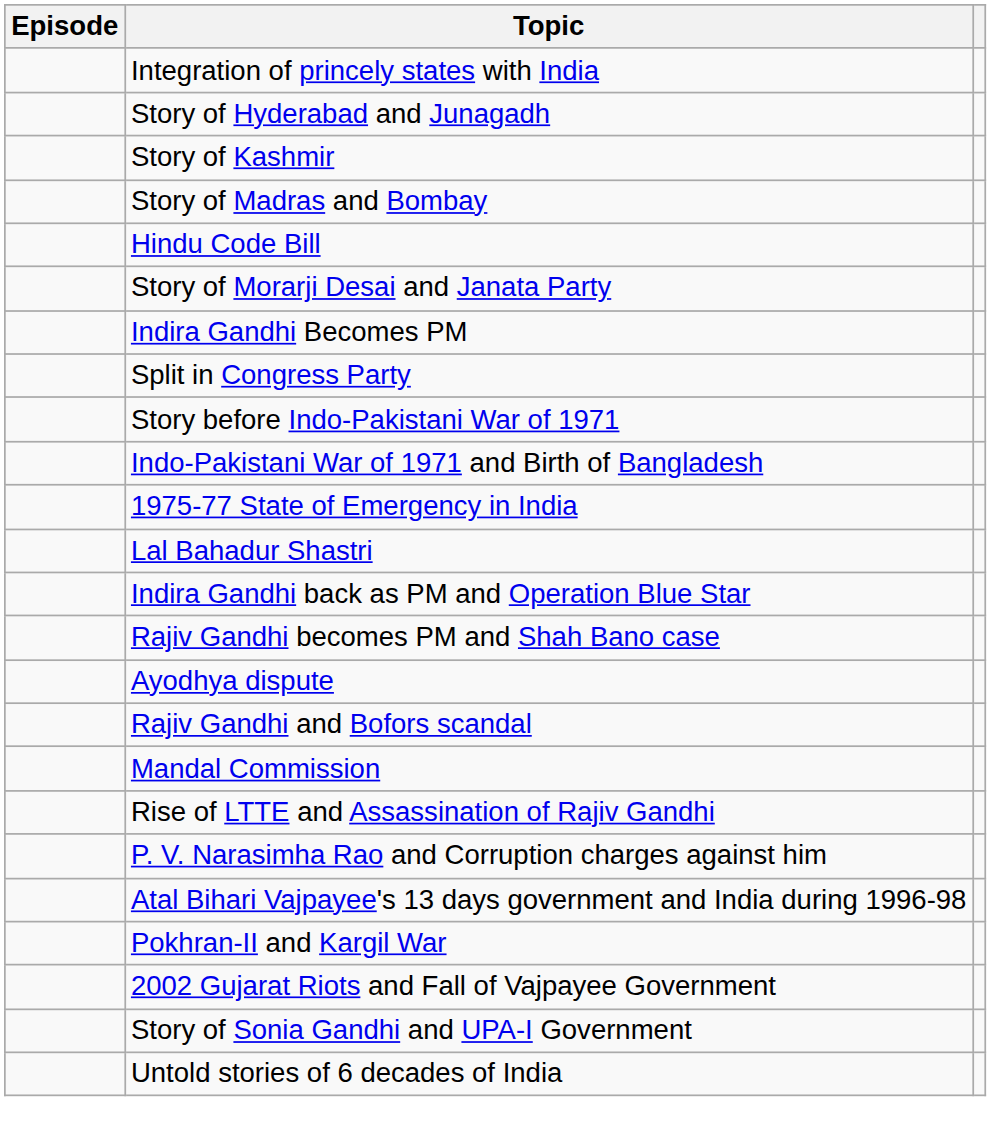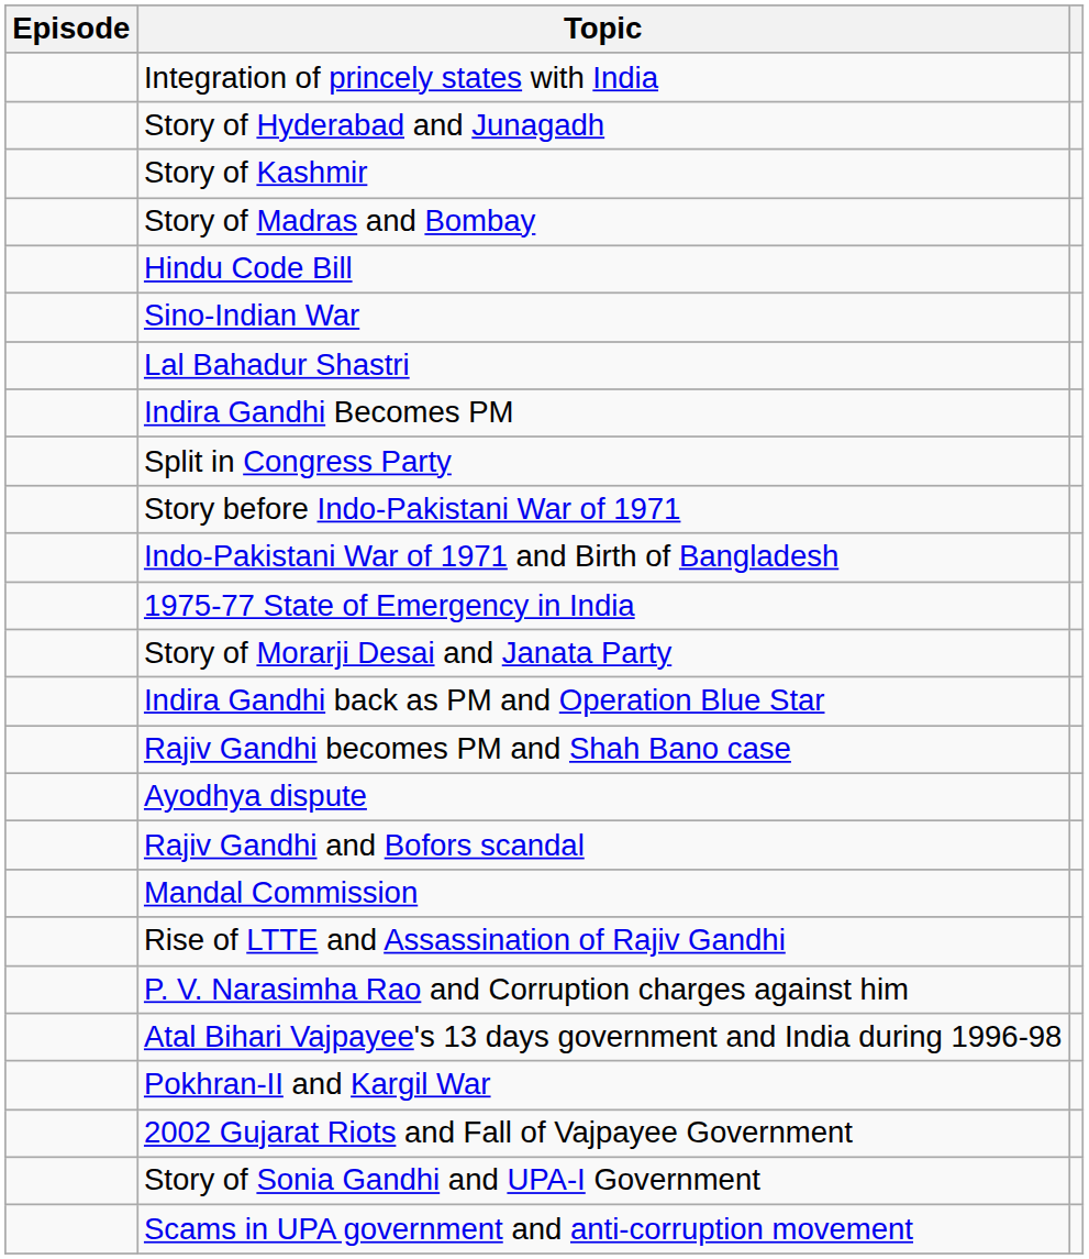 <table class="wikitable">
 <tr>
 <th>Episode</th>
 <th>Topic</th>
 <th></th>
 </tr>
 <tr>
 <td></td>
 <td>Integration of <a href='#'>princely states</a> with <a href='#'>India</a></td>
 <td></td>
 </tr>
 <tr>
 <td></td>
 <td>Story of <a href='#'>Hyderabad</a> and <a href='#'>Junagadh</a></td>
 <td></td>
 </tr>
 <tr>
 <td></td>
 <td>Story of <a href='#'>Kashmir</a></td>
 <td></td>
 </tr>
 <tr>
 <td></td>
 <td>Story of <a href='#'>Madras</a> and <a href='#'>Bombay</a></td>
 <td></td>
 </tr>
 <tr>
 <td></td>
 <td><a href='#'>Hindu Code Bill</a></td>
 <td></td>
 </tr>
 <tr>
 <td></td>
-<td>Story of <a href='#'>Morarji Desai</a> and <a href='#'>Janata Party</a></td>
+<td><a href='#'>Sino-Indian War</a></td>
+<td></td>
+</tr>
+<tr>
+<td></td>
+<td><a href='#'>Lal Bahadur Shastri</a></td>
 <td></td>
 </tr>
 <tr>
 <td></td>
 <td><a href='#'>Indira Gandhi</a> Becomes PM</td>
 <td></td>
 </tr>
 <tr>
 <td></td>
 <td>Split in <a href='#'>Congress Party</a></td>
 <td></td>
 </tr>
 <tr>
 <td></td>
 <td>Story before <a href='#'>Indo-Pakistani War of 1971</a></td>
 <td></td>
 </tr>
 <tr>
 <td></td>
 <td><a href='#'>Indo-Pakistani War of 1971</a> and Birth of <a href='#'>Bangladesh</a></td>
 <td></td>
 </tr>
 <tr>
 <td></td>
 <td><a href='#'>1975-77 State of Emergency in India</a></td>
 <td></td>
 </tr>
 <tr>
 <td></td>
-<td><a href='#'>Lal Bahadur Shastri</a></td>
+<td>Story of <a href='#'>Morarji Desai</a> and <a href='#'>Janata Party</a></td>
 <td></td>
 </tr>
 <tr>
 <td></td>
 <td><a href='#'>Indira Gandhi</a> back as PM and <a href='#'>Operation Blue Star</a></td>
 <td></td>
 </tr>
 <tr>
 <td></td>
 <td><a href='#'>Rajiv Gandhi</a> becomes PM and <a href='#'>Shah Bano case</a></td>
 <td></td>
 </tr>
 <tr>
 <td></td>
 <td><a href='#'>Ayodhya dispute</a></td>
 <td></td>
 </tr>
 <tr>
 <td></td>
 <td><a href='#'>Rajiv Gandhi</a> and <a href='#'>Bofors scandal</a></td>
 <td></td>
 </tr>
 <tr>
 <td></td>
 <td><a href='#'>Mandal Commission</a></td>
 <td></td>
 </tr>
 <tr>
 <td></td>
 <td>Rise of <a href='#'>LTTE</a> and <a href='#'>Assassination of Rajiv Gandhi</a></td>
 <td></td>
 </tr>
 <tr>
 <td></td>
 <td><a href='#'>P. V. Narasimha Rao</a> and Corruption charges against him</td>
 <td></td>
 </tr>
 <tr>
 <td></td>
 <td><a href='#'>Atal Bihari Vajpayee</a>'s 13 days government and India during 1996-98</td>
 <td></td>
 </tr>
 <tr>
 <td></td>
 <td><a href='#'>Pokhran-II</a> and <a href='#'>Kargil War</a></td>
 <td></td>
 </tr>
 <tr>
 <td></td>
 <td><a href='#'>2002 Gujarat Riots</a> and Fall of Vajpayee Government</td>
 <td></td>
 </tr>
 <tr>
 <td></td>
 <td>Story of <a href='#'>Sonia Gandhi</a> and <a href='#'>UPA-I</a> Government</td>
 <td></td>
 </tr>
 <tr>
 <td></td>
-<td>Untold stories of 6 decades of India</td>
+<td><a href='#'>Scams in UPA government</a> and <a href='#'>anti-corruption movement</a></td>
 <td></td>
 </tr>
 </table>
